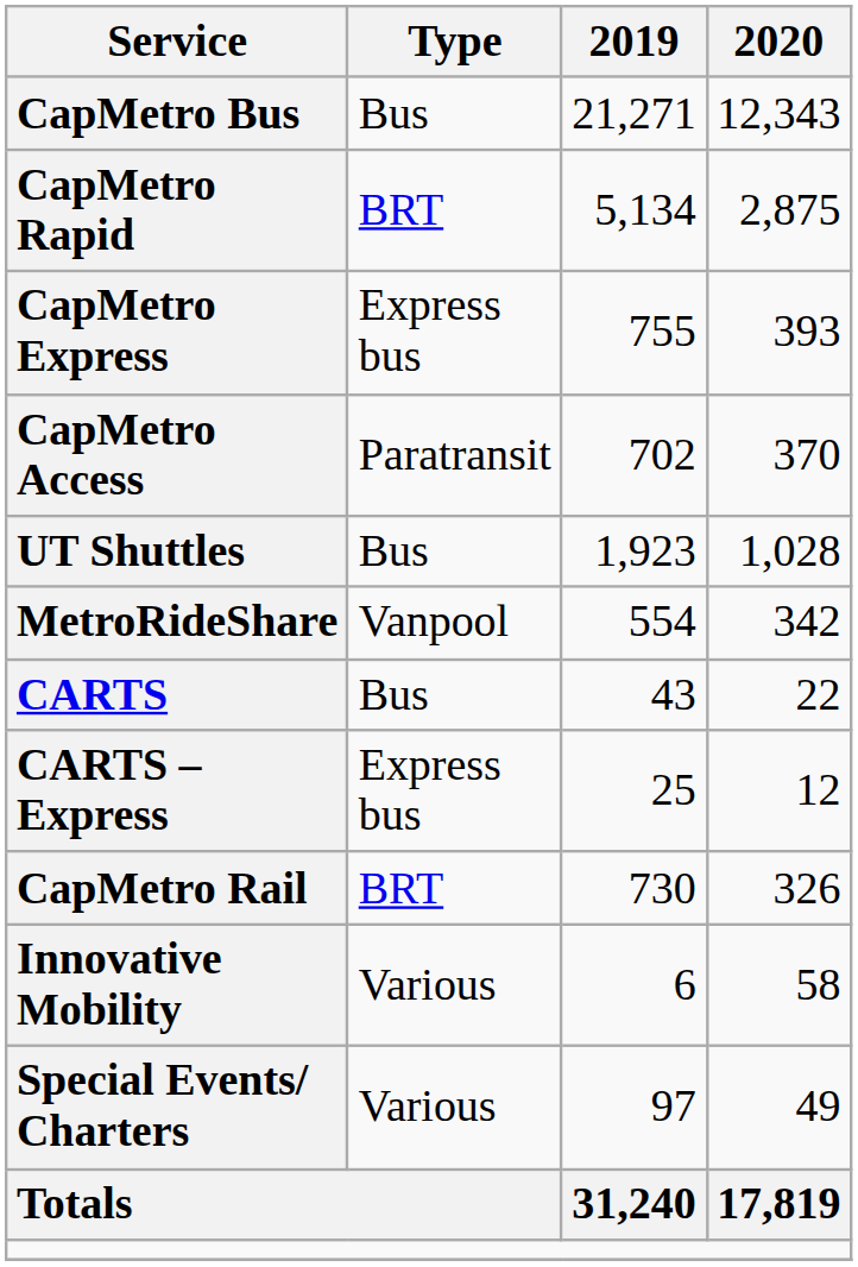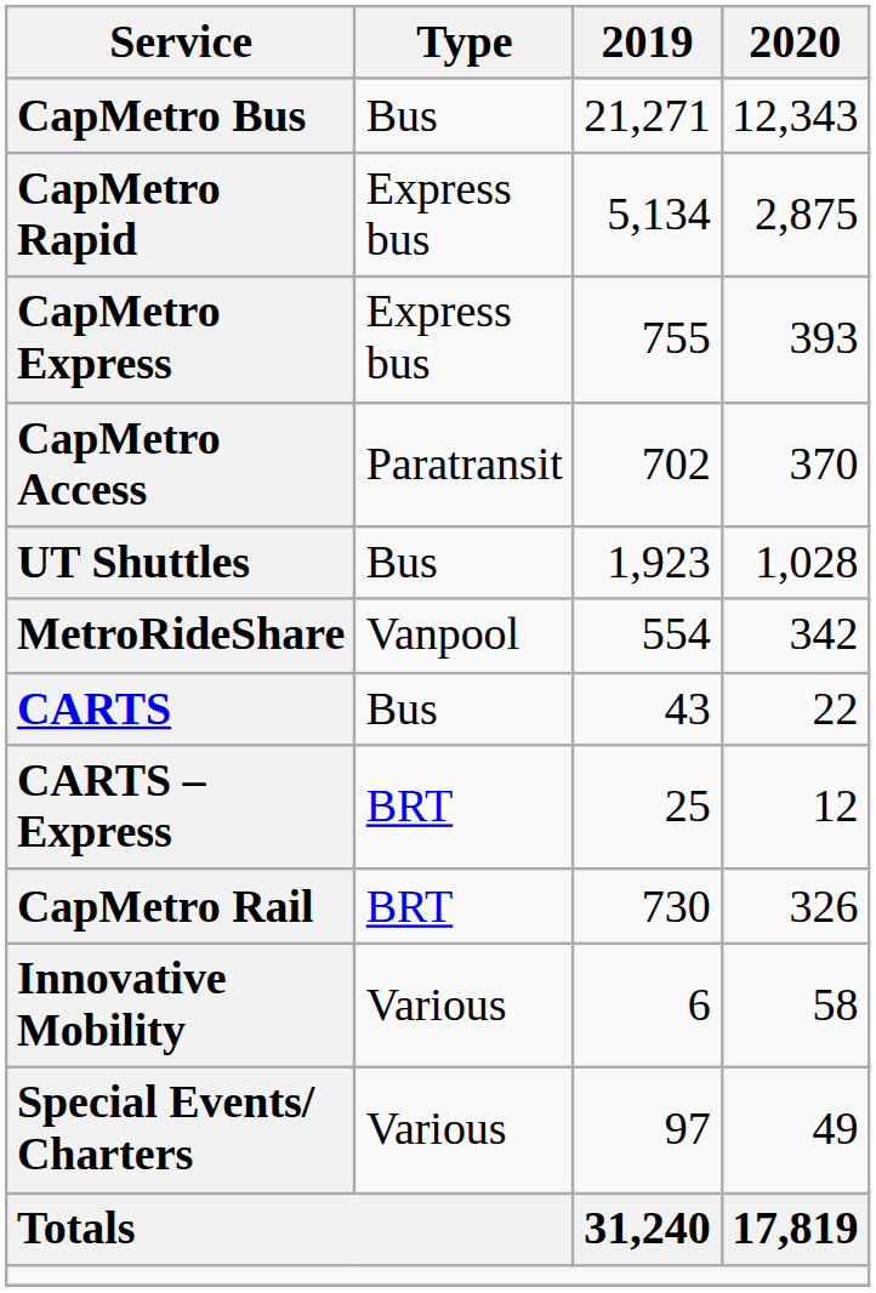 <table class="wikitable sortable">
 <tr>
 <th scope="col" style="width: 4em;">Service</th>
 <th scope="col" style="width: 3em;">Type</th>
 <th scope="col" style="width: 1.5em;">2019</th>
 <th scope="col" style="width: 1.5em;">2020</th>
 </tr>
 <tr>
 <th style=text-align:left>CapMetro Bus</th>
 <td>Bus</td>
 <td style=text-align:right>21,271</td>
 <td style=text-align:right>12,343</td>
 </tr>
 <tr>
 <th style=text-align:left>CapMetro Rapid</th>
-<td><a href='#'>BRT</a></td>
+<td>Express bus</td>
 <td style=text-align:right>5,134</td>
 <td style=text-align:right>2,875</td>
 </tr>
 <tr>
 <th style=text-align:left>CapMetro Express</th>
 <td>Express bus</td>
 <td style=text-align:right>755</td>
 <td style=text-align:right>393</td>
 </tr>
 <tr>
 <th style=text-align:left>CapMetro Access</th>
 <td>Paratransit</td>
 <td style=text-align:right>702</td>
 <td style=text-align:right>370</td>
 </tr>
 <tr>
 <th style=text-align:left>UT Shuttles</th>
 <td>Bus</td>
 <td style=text-align:right>1,923</td>
 <td style=text-align:right>1,028</td>
 </tr>
 <tr>
 <th style=text-align:left>MetroRideShare</th>
 <td>Vanpool</td>
 <td style=text-align:right>554</td>
 <td style=text-align:right>342</td>
 </tr>
 <tr>
 <th style=text-align:left><a href='#'>CARTS</a></th>
 <td>Bus</td>
 <td style=text-align:right>43</td>
 <td style=text-align:right>22</td>
 </tr>
 <tr>
 <th style=text-align:left>CARTS – Express</th>
-<td>Express bus</td>
+<td><a href='#'>BRT</a></td>
 <td style=text-align:right>25</td>
 <td style=text-align:right>12</td>
 </tr>
 <tr>
 <th style=text-align:left>CapMetro Rail</th>
 <td><a href='#'>BRT</a></td>
 <td style=text-align:right>730</td>
 <td style=text-align:right>326</td>
 </tr>
 <tr>
 <th style=text-align:left>Innovative Mobility</th>
 <td>Various</td>
 <td style=text-align:right>6</td>
 <td style=text-align:right>58</td>
 </tr>
 <tr>
 <th style=text-align:left>Special Events/ Charters</th>
 <td>Various</td>
 <td style=text-align:right>97</td>
 <td style=text-align:right>49</td>
 </tr>
 <tr>
 <th colspan=2 style=text-align:left>Totals</th>
 <th style=text-align:right>31,240</th>
 <th style=text-align:right>17,819</th>
 </tr>
 <tr>
 <td colspan=4></td>
 </tr>
 <tr>
 </tr>
 </table>
